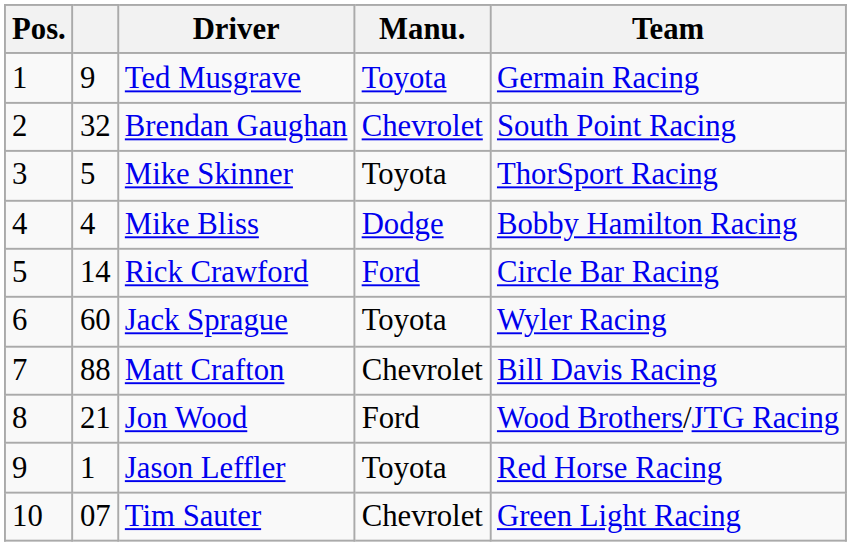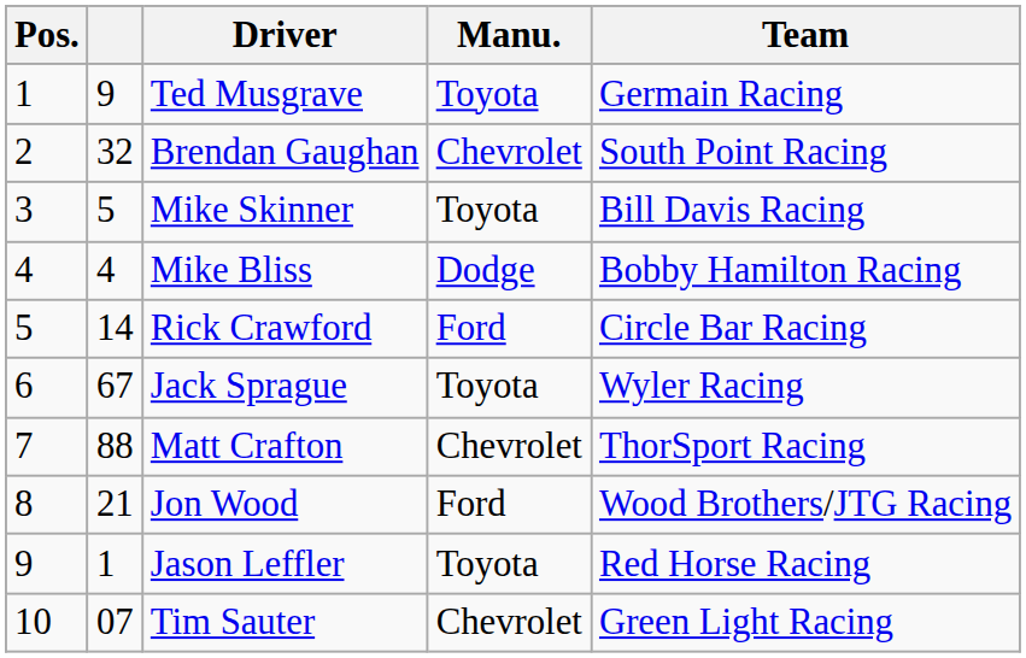 <table class="wikitable">
 <tr>
 <th>Pos.</th>
 <th></th>
 <th>Driver</th>
 <th>Manu.</th>
 <th>Team</th>
 </tr>
 <tr>
 <td>1</td>
 <td>9</td>
 <td><a href='#'>Ted Musgrave</a></td>
 <td><a href='#'>Toyota</a></td>
 <td><a href='#'>Germain Racing</a></td>
 </tr>
 <tr>
 <td>2</td>
 <td>32</td>
 <td><a href='#'>Brendan Gaughan</a></td>
 <td><a href='#'>Chevrolet</a></td>
 <td><a href='#'>South Point Racing</a></td>
 </tr>
 <tr>
 <td>3</td>
 <td>5</td>
 <td><a href='#'>Mike Skinner</a></td>
 <td>Toyota</td>
-<td><a href='#'>ThorSport Racing</a></td>
+<td><a href='#'>Bill Davis Racing</a></td>
 </tr>
 <tr>
 <td>4</td>
 <td>4</td>
 <td><a href='#'>Mike Bliss</a></td>
 <td><a href='#'>Dodge</a></td>
 <td><a href='#'>Bobby Hamilton Racing</a></td>
 </tr>
 <tr>
 <td>5</td>
 <td>14</td>
 <td><a href='#'>Rick Crawford</a></td>
 <td><a href='#'>Ford</a></td>
 <td><a href='#'>Circle Bar Racing</a></td>
 </tr>
 <tr>
 <td>6</td>
-<td>60</td>
+<td>67</td>
 <td><a href='#'>Jack Sprague</a></td>
 <td>Toyota</td>
 <td><a href='#'>Wyler Racing</a></td>
 </tr>
 <tr>
 <td>7</td>
 <td>88</td>
 <td><a href='#'>Matt Crafton</a></td>
 <td>Chevrolet</td>
-<td><a href='#'>Bill Davis Racing</a></td>
+<td><a href='#'>ThorSport Racing</a></td>
 </tr>
 <tr>
 <td>8</td>
 <td>21</td>
 <td><a href='#'>Jon Wood</a></td>
 <td>Ford</td>
 <td><a href='#'>Wood Brothers</a>/<a href='#'>JTG Racing</a></td>
 </tr>
 <tr>
 <td>9</td>
 <td>1</td>
 <td><a href='#'>Jason Leffler</a></td>
 <td>Toyota</td>
 <td><a href='#'>Red Horse Racing</a></td>
 </tr>
 <tr>
 <td>10</td>
 <td>07</td>
 <td><a href='#'>Tim Sauter</a></td>
 <td>Chevrolet</td>
 <td><a href='#'>Green Light Racing</a></td>
 </tr>
 </table>
